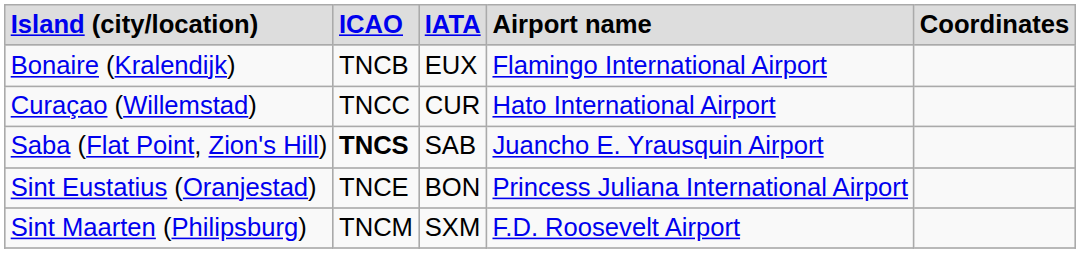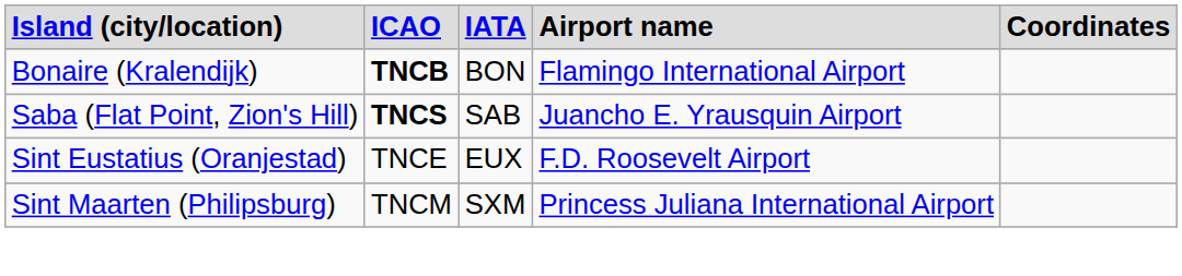 <table class="wikitable sortable">
 <tr valign=baseline style="font-weight:bold; background:#DDDDDD;">
 <td><a href='#'>Island</a> (city/location)</td>
 <td><a href='#'>ICAO</a></td>
 <td><a href='#'>IATA</a></td>
 <td>Airport name</td>
 <td>Coordinates</td>
 </tr>
 <tr valign=top>
 <td><a href='#'>Bonaire</a> (<a href='#'>Kralendijk</a>)</td>
-<td>TNCB</td>
-<td>EUX</td>
+<td><strong>TNCB</strong></td>
+<td>BON</td>
 <td><a href='#'>Flamingo International Airport</a></td>
-<td><small></small></td>
-</tr>
-<tr valign=top>
-<td><a href='#'>Curaçao</a> (<a href='#'>Willemstad</a>)</td>
-<td>TNCC</td>
-<td>CUR</td>
-<td><a href='#'>Hato International Airport</a></td>
 <td><small></small></td>
 </tr>
 <tr valign=top>
 <td><a href='#'>Saba</a> (<a href='#'>Flat Point</a>, <a href='#'>Zion's Hill</a>)</td>
 <td><strong>TNCS</strong></td>
 <td>SAB</td>
 <td><a href='#'>Juancho E. Yrausquin Airport</a></td>
 <td><small></small></td>
 </tr>
 <tr valign=top>
 <td><a href='#'>Sint Eustatius</a> (<a href='#'>Oranjestad</a>)</td>
 <td>TNCE</td>
-<td>BON</td>
-<td><a href='#'>Princess Juliana International Airport</a></td>
+<td>EUX</td>
+<td><a href='#'>F.D. Roosevelt Airport</a></td>
 <td><small></small></td>
 </tr>
 <tr valign=top>
 <td><a href='#'>Sint Maarten</a> (<a href='#'>Philipsburg</a>)</td>
 <td>TNCM</td>
 <td>SXM</td>
-<td><a href='#'>F.D. Roosevelt Airport</a></td>
+<td><a href='#'>Princess Juliana International Airport</a></td>
 <td><small></small></td>
 </tr>
 </table>
